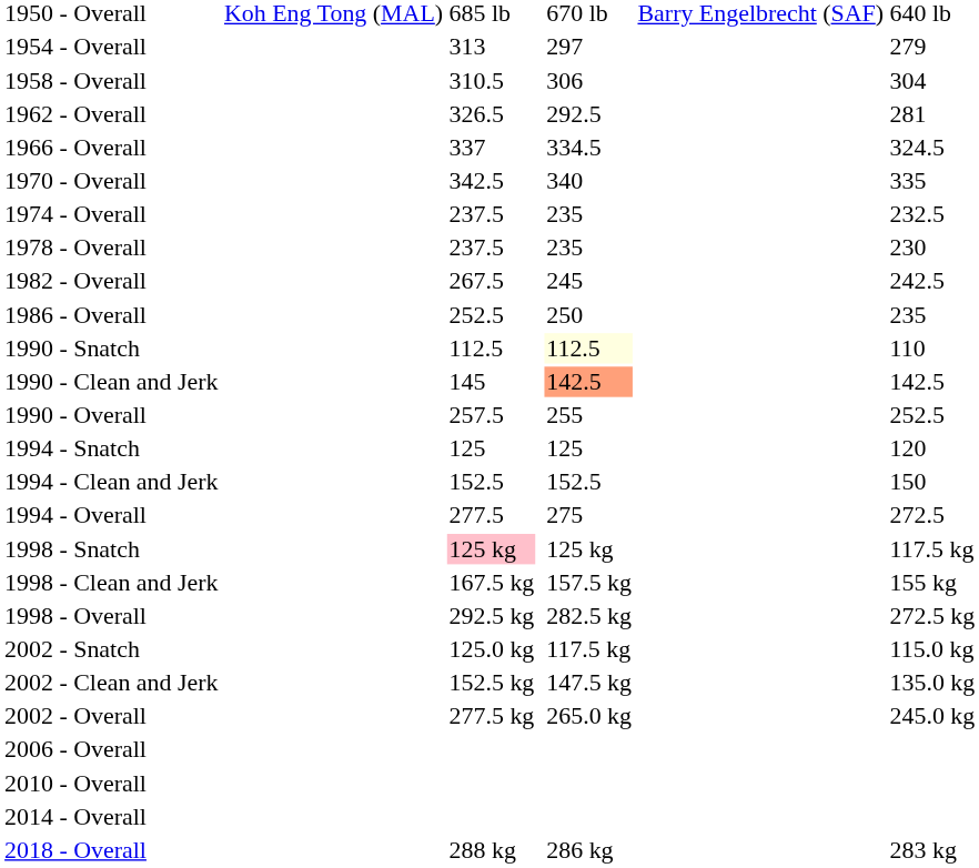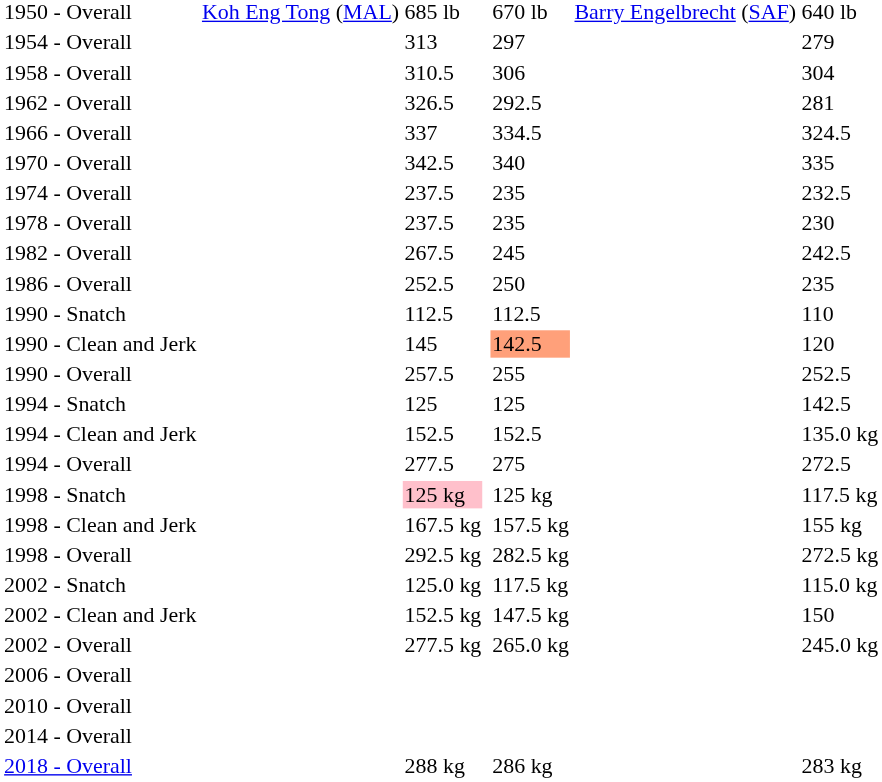 <table>
 <tr>
 <td>1950 - Overall</td>
 <td> <a href='#'>Koh Eng Tong</a> <span>(<a href='#'>MAL</a>)</span></td>
 <td>685 lb</td>
 <td></td>
 <td>670 lb</td>
 <td> <a href='#'>Barry Engelbrecht</a> <span>(<a href='#'>SAF</a>)</span></td>
 <td>640 lb</td>
 </tr>
 <tr>
 <td>1954 - Overall</td>
 <td></td>
 <td>313</td>
 <td></td>
 <td>297</td>
 <td></td>
 <td>279</td>
 </tr>
 <tr>
 <td>1958 - Overall</td>
 <td></td>
 <td>310.5</td>
 <td></td>
 <td>306</td>
 <td></td>
 <td>304</td>
 </tr>
 <tr>
 <td>1962 - Overall</td>
 <td></td>
 <td>326.5</td>
 <td></td>
 <td>292.5</td>
 <td></td>
 <td>281</td>
 </tr>
 <tr>
 <td>1966 - Overall</td>
 <td></td>
 <td>337</td>
 <td></td>
 <td>334.5</td>
 <td></td>
 <td>324.5</td>
 </tr>
 <tr>
 <td>1970 - Overall</td>
 <td></td>
 <td>342.5</td>
 <td></td>
 <td>340</td>
 <td></td>
 <td>335</td>
 </tr>
 <tr>
 <td>1974 - Overall</td>
 <td></td>
 <td>237.5</td>
 <td></td>
 <td>235</td>
 <td></td>
 <td>232.5</td>
 </tr>
 <tr>
 <td>1978 - Overall</td>
 <td></td>
 <td>237.5</td>
 <td></td>
 <td>235</td>
 <td></td>
 <td>230</td>
 </tr>
 <tr>
 <td>1982 - Overall</td>
 <td></td>
 <td>267.5</td>
 <td></td>
 <td>245</td>
 <td></td>
 <td>242.5</td>
 </tr>
 <tr>
 <td>1986 - Overall</td>
 <td></td>
 <td>252.5</td>
 <td></td>
 <td>250</td>
 <td></td>
 <td>235</td>
 </tr>
 <tr>
 <td>1990 - Snatch</td>
 <td></td>
 <td>112.5</td>
 <td></td>
-<td style="background: lightyellow;">112.5</td>
+<td>112.5</td>
 <td></td>
 <td>110</td>
 </tr>
 <tr>
 <td>1990 - Clean and Jerk</td>
 <td></td>
 <td>145</td>
 <td></td>
 <td style="background: lightsalmon;">142.5</td>
 <td></td>
-<td>142.5</td>
+<td>120</td>
 </tr>
 <tr>
 <td>1990 - Overall</td>
 <td></td>
 <td>257.5</td>
 <td></td>
 <td>255</td>
 <td></td>
 <td>252.5</td>
 </tr>
 <tr>
 <td>1994 - Snatch</td>
 <td></td>
 <td>125</td>
 <td></td>
 <td>125</td>
 <td></td>
-<td>120</td>
+<td>142.5</td>
 </tr>
 <tr>
 <td>1994 - Clean and Jerk</td>
 <td></td>
 <td>152.5</td>
 <td></td>
 <td>152.5</td>
 <td></td>
-<td>150</td>
+<td>135.0 kg</td>
 </tr>
 <tr>
 <td>1994 - Overall</td>
 <td></td>
 <td>277.5</td>
 <td></td>
 <td>275</td>
 <td></td>
 <td>272.5</td>
 </tr>
 <tr>
 <td>1998 - Snatch</td>
 <td></td>
 <td style="background: pink;">125 kg</td>
 <td></td>
 <td>125 kg</td>
 <td></td>
 <td>117.5 kg</td>
 </tr>
 <tr>
 <td>1998 - Clean and Jerk</td>
 <td></td>
 <td>167.5 kg</td>
 <td></td>
 <td>157.5 kg</td>
 <td></td>
 <td>155 kg</td>
 </tr>
 <tr>
 <td>1998 - Overall</td>
 <td></td>
 <td>292.5 kg</td>
 <td></td>
 <td>282.5 kg</td>
 <td></td>
 <td>272.5 kg</td>
 </tr>
 <tr>
 <td>2002 - Snatch</td>
 <td></td>
 <td>125.0 kg</td>
 <td></td>
 <td>117.5 kg</td>
 <td></td>
 <td>115.0 kg</td>
 </tr>
 <tr>
 <td>2002 - Clean and Jerk</td>
 <td></td>
 <td>152.5 kg</td>
 <td></td>
 <td>147.5 kg</td>
 <td></td>
-<td>135.0 kg</td>
+<td>150</td>
 </tr>
 <tr>
 <td>2002 - Overall</td>
 <td></td>
 <td>277.5 kg</td>
 <td></td>
 <td>265.0 kg</td>
 <td></td>
 <td>245.0 kg</td>
 </tr>
 <tr>
 <td>2006 - Overall</td>
 <td></td>
 <td></td>
 <td></td>
 <td></td>
 <td></td>
 <td></td>
 </tr>
 <tr>
 <td>2010 - Overall</td>
 <td></td>
 <td></td>
 <td></td>
 <td></td>
 <td></td>
 <td></td>
 </tr>
 <tr>
 <td>2014 - Overall</td>
 <td></td>
 <td></td>
 <td></td>
 <td></td>
 <td></td>
 <td></td>
 </tr>
 <tr>
 <td><a href='#'>2018 - Overall</a></td>
 <td></td>
 <td>288 kg</td>
 <td></td>
 <td>286 kg</td>
 <td></td>
 <td>283 kg</td>
 </tr>
 </table>
